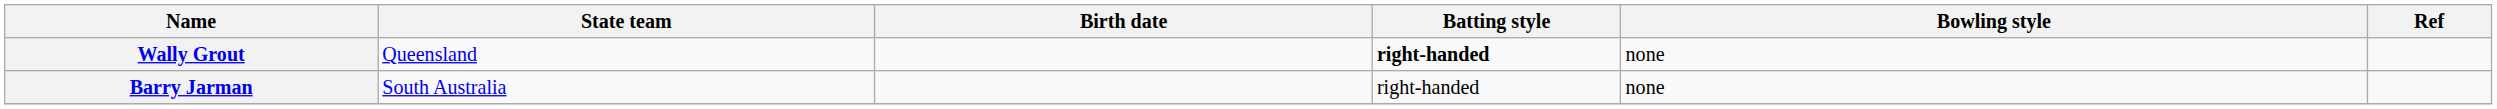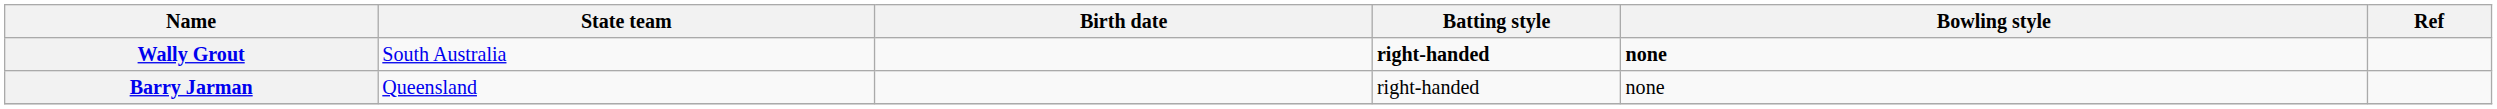 <table class="wikitable plainrowheaders" style="font-size:95%; width:95%;">
 <tr>
 <th scope="col" width="15%">Name</th>
 <th scope="col" width="20%">State team</th>
 <th scope="col" width="20%">Birth date</th>
 <th scope="col" width="10%">Batting style</th>
 <th scope="col" width="30%">Bowling style</th>
 <th scope="col" width="5%">Ref</th>
 </tr>
 <tr>
 <th scope="row"><a href='#'>Wally Grout</a></th>
-<td><a href='#'>Queensland</a></td>
+<td><a href='#'>South Australia</a></td>
 <td></td>
 <td><strong>right-handed</strong></td>
-<td>none</td>
+<td><strong>none</strong></td>
 <td></td>
 </tr>
 <tr>
 <th scope="row"><a href='#'>Barry Jarman</a></th>
-<td><a href='#'>South Australia</a></td>
+<td><a href='#'>Queensland</a></td>
 <td></td>
 <td>right-handed</td>
 <td>none</td>
 <td></td>
 </tr>
 <tr>
 </tr>
 </table>
